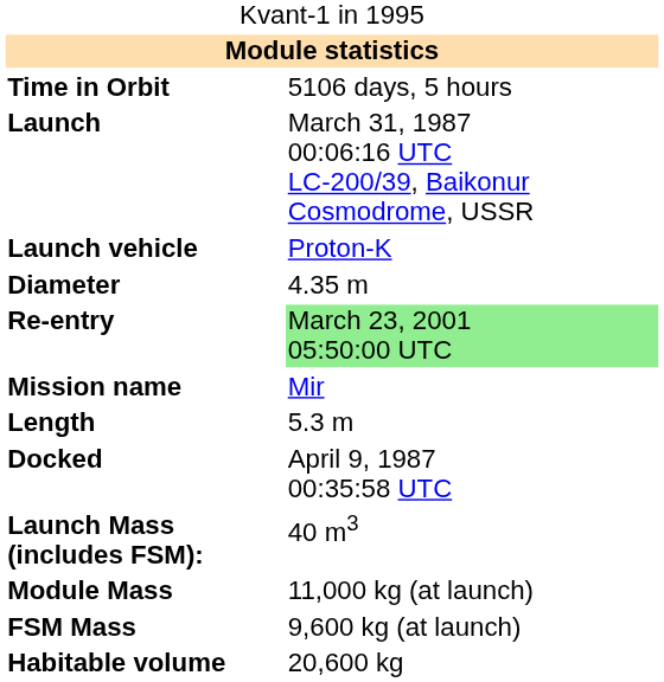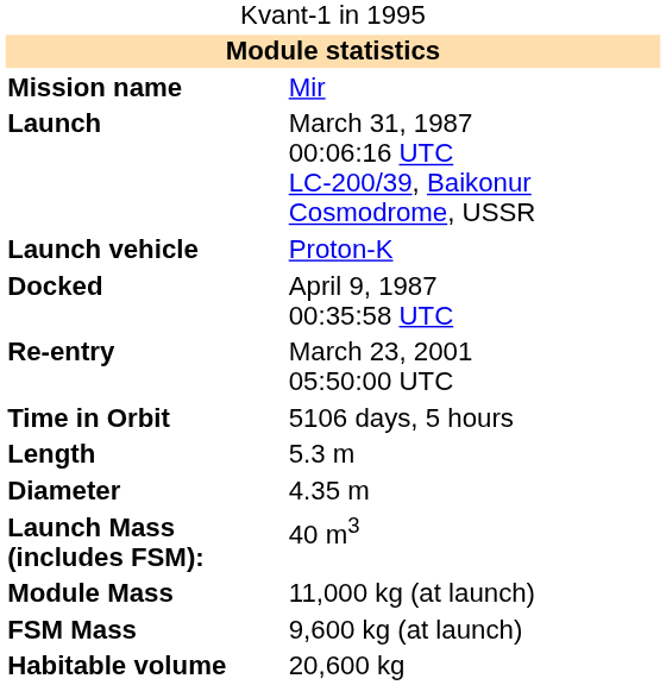 <table class="toccolours" style="width: 25em; float: right; clear: right; margin: 0 0 1em 1em;">
 <tr>
 <td colspan="2" style="text-align: center;"><br>Kvant-1 in 1995</td>
 </tr>
 <tr>
 <th colspan="2" style="text-align: center; background: #FFDEAD;">Module statistics</th>
 </tr>
-<tr style="vertical-align: top;">
-<td><strong>Time in Orbit</strong></td>
-<td>5106 days, 5 hours </td>
+<tr>
+<td><strong>Mission name</strong></td>
+<td><a href='#'>Mir</a></td>
 </tr>
 <tr style="vertical-align: top;">
 <td><strong>Launch</strong></td>
 <td>March 31, 1987<br>00:06:16 <a href='#'>UTC</a><br><a href='#'>LC-200/39</a>, <a href='#'>Baikonur Cosmodrome</a>, USSR</td>
 </tr>
 <tr style="vertical-align: top;">
 <td><strong>Launch vehicle</strong></td>
 <td><a href='#'>Proton-K</a></td>
 </tr>
 <tr style="vertical-align: top;">
-<td><strong>Diameter</strong></td>
-<td>4.35 m </td>
+<td><strong>Docked</strong></td>
+<td>April 9, 1987<br>00:35:58 <a href='#'>UTC</a></td>
 </tr>
 <tr style="vertical-align: top;">
 <td><strong>Re-entry</strong></td>
-<td style="background: lightgreen;">March 23, 2001<br>05:50:00 UTC</td>
+<td>March 23, 2001<br>05:50:00 UTC</td>
 </tr>
-<tr>
-<td><strong>Mission name</strong></td>
-<td><a href='#'>Mir</a></td>
+<tr style="vertical-align: top;">
+<td><strong>Time in Orbit</strong></td>
+<td>5106 days, 5 hours </td>
 </tr>
 <tr style="vertical-align: top;">
 <td><strong>Length</strong></td>
 <td>5.3 m</td>
 </tr>
 <tr style="vertical-align: top;">
-<td><strong>Docked</strong></td>
-<td>April 9, 1987<br>00:35:58 <a href='#'>UTC</a></td>
+<td><strong>Diameter</strong></td>
+<td>4.35 m </td>
 </tr>
 <tr style="vertical-align: top;">
 <td><strong>Launch Mass (includes FSM):</strong></td>
 <td>40 m<sup>3</sup></td>
 </tr>
 <tr style="vertical-align: top;">
 <td><strong>Module Mass</strong></td>
 <td>11,000 kg (at launch)</td>
 </tr>
 <tr style="vertical-align: top;">
 <td><strong>FSM Mass</strong></td>
 <td>9,600 kg (at launch)</td>
 </tr>
 <tr style="vertical-align: top;">
 <td><strong>Habitable volume</strong></td>
 <td>20,600 kg</td>
 </tr>
 </table>
